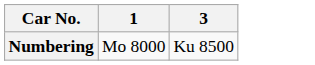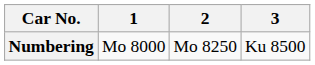 <table class="wikitable">
 <tr>
 <th>Car No.</th>
 <th>1</th>
+<th>2</th>
 <th>3</th>
 </tr>
 <tr>
 <th>Numbering</th>
 <td>Mo 8000</td>
+<td>Mo 8250</td>
 <td>Ku 8500</td>
 </tr>
 </table>
